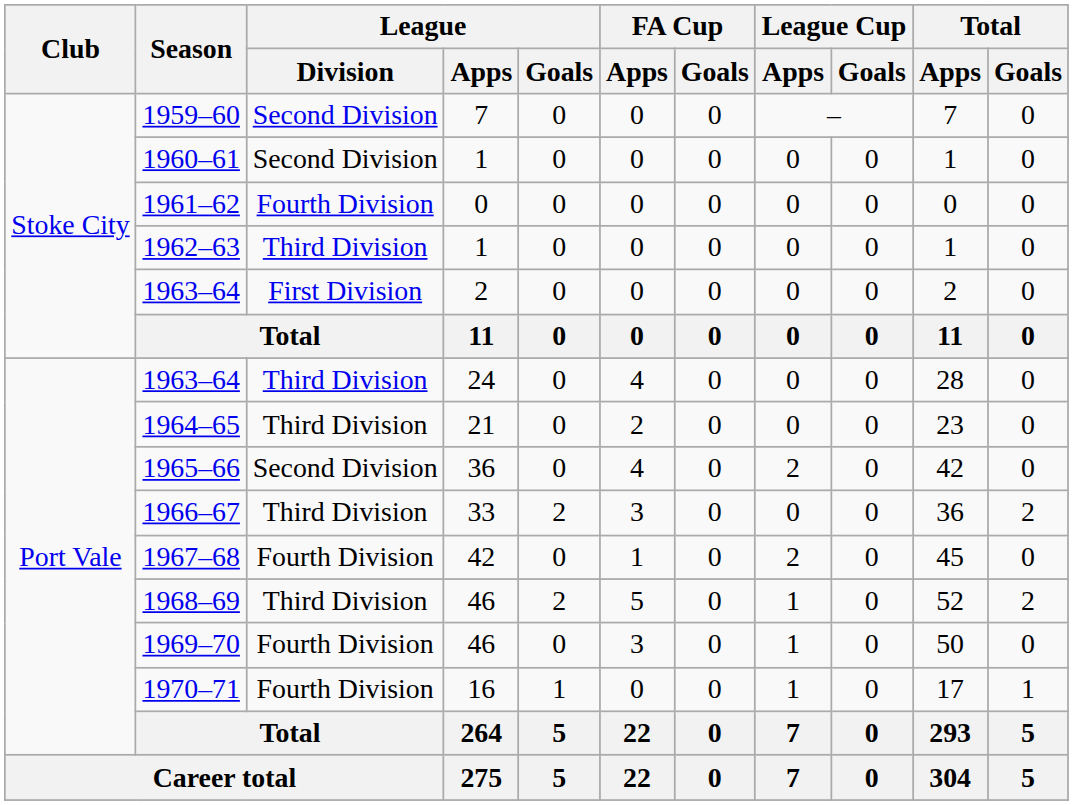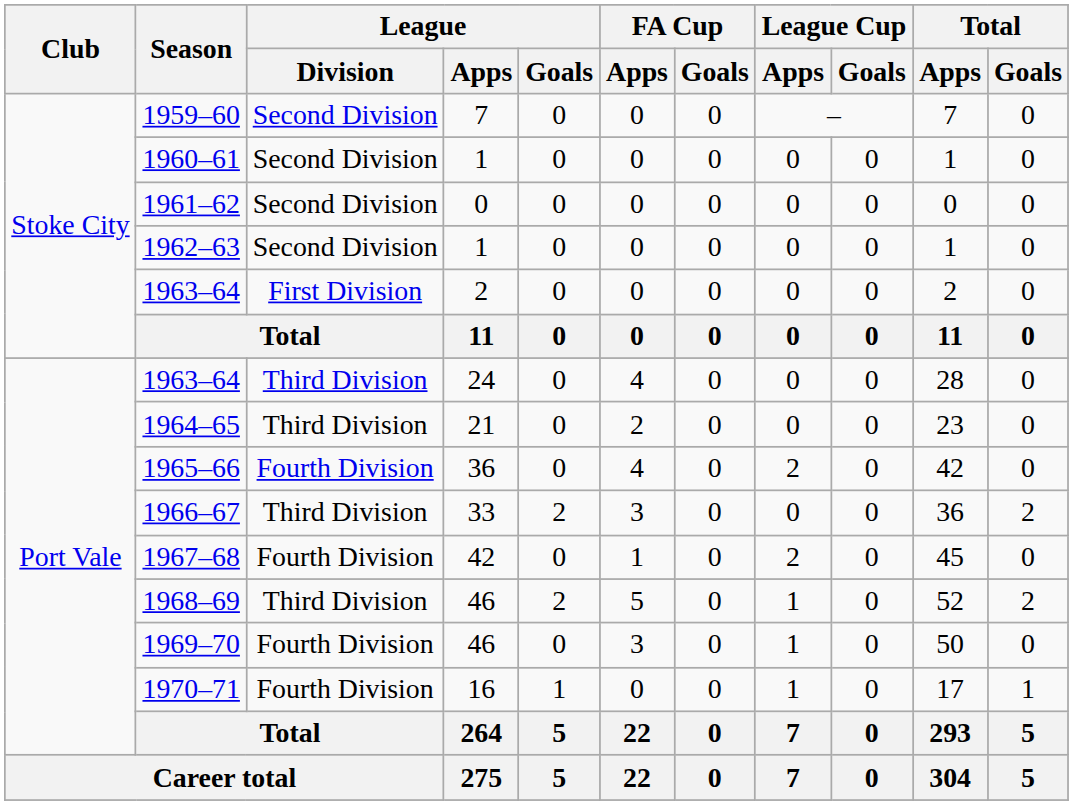 <table class="wikitable" style="text-align: center;">
 <tr>
 <th rowspan="2">Club</th>
 <th rowspan="2">Season</th>
 <th colspan="3">League</th>
 <th colspan="2">FA Cup</th>
 <th colspan="2">League Cup</th>
 <th colspan="2">Total</th>
 </tr>
 <tr>
 <th>Division</th>
 <th>Apps</th>
 <th>Goals</th>
 <th>Apps</th>
 <th>Goals</th>
 <th>Apps</th>
 <th>Goals</th>
 <th>Apps</th>
 <th>Goals</th>
 </tr>
 <tr>
 <td rowspan="6"><a href='#'>Stoke City</a></td>
 <td><a href='#'>1959–60</a></td>
 <td><a href='#'>Second Division</a></td>
 <td>7</td>
 <td>0</td>
 <td>0</td>
 <td>0</td>
 <td colspan="2">–</td>
 <td>7</td>
 <td>0</td>
 </tr>
 <tr>
 <td><a href='#'>1960–61</a></td>
 <td>Second Division</td>
 <td>1</td>
 <td>0</td>
 <td>0</td>
 <td>0</td>
 <td>0</td>
 <td>0</td>
 <td>1</td>
 <td>0</td>
 </tr>
 <tr>
 <td><a href='#'>1961–62</a></td>
-<td><a href='#'>Fourth Division</a></td>
+<td>Second Division</td>
 <td>0</td>
 <td>0</td>
 <td>0</td>
 <td>0</td>
 <td>0</td>
 <td>0</td>
 <td>0</td>
 <td>0</td>
 </tr>
 <tr>
 <td><a href='#'>1962–63</a></td>
-<td><a href='#'>Third Division</a></td>
+<td>Second Division</td>
 <td>1</td>
 <td>0</td>
 <td>0</td>
 <td>0</td>
 <td>0</td>
 <td>0</td>
 <td>1</td>
 <td>0</td>
 </tr>
 <tr>
 <td><a href='#'>1963–64</a></td>
 <td><a href='#'>First Division</a></td>
 <td>2</td>
 <td>0</td>
 <td>0</td>
 <td>0</td>
 <td>0</td>
 <td>0</td>
 <td>2</td>
 <td>0</td>
 </tr>
 <tr>
 <th colspan="2">Total</th>
 <th>11</th>
 <th>0</th>
 <th>0</th>
 <th>0</th>
 <th>0</th>
 <th>0</th>
 <th>11</th>
 <th>0</th>
 </tr>
 <tr>
 <td rowspan="9"><a href='#'>Port Vale</a></td>
 <td><a href='#'>1963–64</a></td>
 <td><a href='#'>Third Division</a></td>
 <td>24</td>
 <td>0</td>
 <td>4</td>
 <td>0</td>
 <td>0</td>
 <td>0</td>
 <td>28</td>
 <td>0</td>
 </tr>
 <tr>
 <td><a href='#'>1964–65</a></td>
 <td>Third Division</td>
 <td>21</td>
 <td>0</td>
 <td>2</td>
 <td>0</td>
 <td>0</td>
 <td>0</td>
 <td>23</td>
 <td>0</td>
 </tr>
 <tr>
 <td><a href='#'>1965–66</a></td>
-<td>Second Division</td>
+<td><a href='#'>Fourth Division</a></td>
 <td>36</td>
 <td>0</td>
 <td>4</td>
 <td>0</td>
 <td>2</td>
 <td>0</td>
 <td>42</td>
 <td>0</td>
 </tr>
 <tr>
 <td><a href='#'>1966–67</a></td>
 <td>Third Division</td>
 <td>33</td>
 <td>2</td>
 <td>3</td>
 <td>0</td>
 <td>0</td>
 <td>0</td>
 <td>36</td>
 <td>2</td>
 </tr>
 <tr>
 <td><a href='#'>1967–68</a></td>
 <td>Fourth Division</td>
 <td>42</td>
 <td>0</td>
 <td>1</td>
 <td>0</td>
 <td>2</td>
 <td>0</td>
 <td>45</td>
 <td>0</td>
 </tr>
 <tr>
 <td><a href='#'>1968–69</a></td>
 <td>Third Division</td>
 <td>46</td>
 <td>2</td>
 <td>5</td>
 <td>0</td>
 <td>1</td>
 <td>0</td>
 <td>52</td>
 <td>2</td>
 </tr>
 <tr>
 <td><a href='#'>1969–70</a></td>
 <td>Fourth Division</td>
 <td>46</td>
 <td>0</td>
 <td>3</td>
 <td>0</td>
 <td>1</td>
 <td>0</td>
 <td>50</td>
 <td>0</td>
 </tr>
 <tr>
 <td><a href='#'>1970–71</a></td>
 <td>Fourth Division</td>
 <td>16</td>
 <td>1</td>
 <td>0</td>
 <td>0</td>
 <td>1</td>
 <td>0</td>
 <td>17</td>
 <td>1</td>
 </tr>
 <tr>
 <th colspan="2">Total</th>
 <th>264</th>
 <th>5</th>
 <th>22</th>
 <th>0</th>
 <th>7</th>
 <th>0</th>
 <th>293</th>
 <th>5</th>
 </tr>
 <tr>
 <th colspan="3">Career total</th>
 <th>275</th>
 <th>5</th>
 <th>22</th>
 <th>0</th>
 <th>7</th>
 <th>0</th>
 <th>304</th>
 <th>5</th>
 </tr>
 </table>
